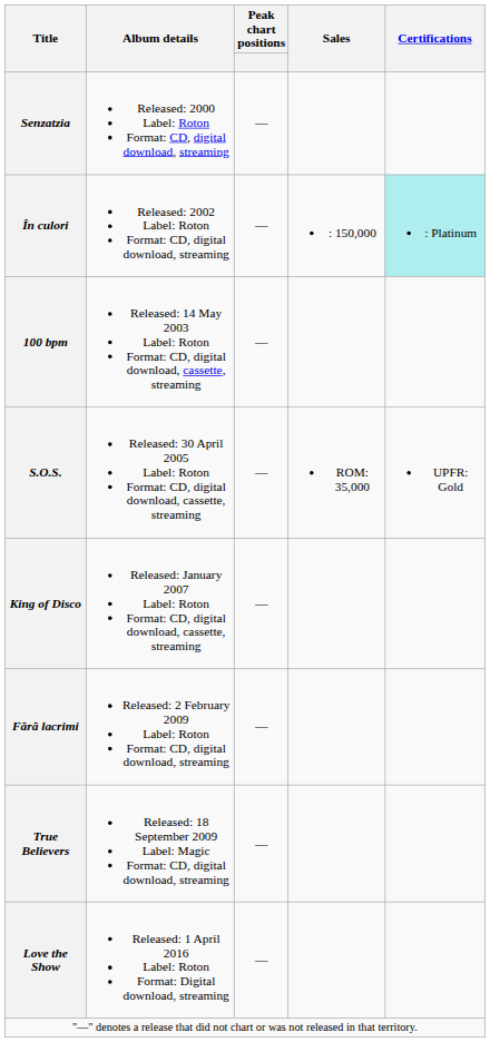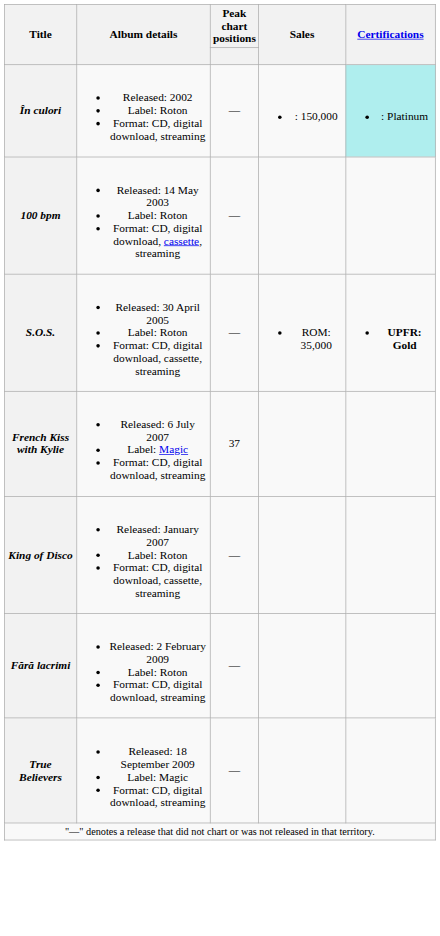 <table class="wikitable plainrowheaders" style="text-align:center;">
 <tr>
 <th scope="col" style="width:10em;" rowspan="2">Title</th>
 <th scope="col" style="width:20em;" rowspan="2">Album details</th>
 <th scope="col" colspan="1">Peak chart positions</th>
 <th scope="col" style="width:10em;" rowspan="2">Sales</th>
 <th scope="col" style="width:10em;" rowspan="2"><a href='#'>Certifications</a></th>
 </tr>
 <tr>
 <th scope="col" style="width:2.5em;font-size:90%;"><a href='#'></a><br></th>
-</tr>
-<tr>
-<th scope="row"><em>Senzatzia</em></th>
-<td><br><ul><li>Released: 2000</li><li>Label: <a href='#'>Roton</a></li><li>Format: <a href='#'>CD</a>, <a href='#'>digital download</a>, <a href='#'>streaming</a></li></ul></td>
-<td>—</td>
-<td></td>
-<td></td>
 </tr>
 <tr>
 <th scope="row"><em>În culori</em></th>
 <td><br><ul><li>Released: 2002</li><li>Label: Roton</li><li>Format: CD, digital download, streaming</li></ul></td>
 <td>—</td>
 <td><br><ul><li>: 150,000</li></ul></td>
 <td style="background: paleturquoise;"><br><ul><li><a href='#'></a>: Platinum</li></ul></td>
 </tr>
 <tr>
 <th scope="row"><em>100 bpm</em></th>
 <td><br><ul><li>Released: 14 May 2003</li><li>Label: Roton</li><li>Format: CD, digital download, <a href='#'>cassette</a>, streaming</li></ul></td>
 <td>—</td>
 <td></td>
 <td></td>
 </tr>
 <tr>
 <th scope="row"><em>S.O.S.</em></th>
 <td><br><ul><li>Released: 30 April 2005</li><li>Label: Roton</li><li>Format: CD, digital download, cassette, streaming</li></ul></td>
 <td>—</td>
 <td><br><ul><li>ROM: 35,000</li></ul></td>
-<td><br><ul><li>UPFR: Gold</li></ul></td>
+<td><strong><br><ul><li>UPFR: Gold</li></ul></strong></td>
+</tr>
+<tr>
+<th scope="row"><em>French Kiss with Kylie</em></th>
+<td><br><ul><li>Released: 6 July 2007</li><li>Label: <a href='#'>Magic</a></li><li>Format: CD, digital download, streaming</li></ul></td>
+<td>37</td>
+<td></td>
+<td></td>
 </tr>
 <tr>
 <th scope="row"><em>King of Disco</em></th>
 <td><br><ul><li>Released: January 2007</li><li>Label: Roton</li><li>Format: CD, digital download, cassette, streaming</li></ul></td>
 <td>—</td>
 <td></td>
 </tr>
 <tr>
 <th scope="row"><em>Fără lacrimi</em></th>
 <td><br><ul><li>Released: 2 February 2009</li><li>Label: Roton</li><li>Format: CD, digital download, streaming</li></ul></td>
 <td>—</td>
 <td></td>
 <td></td>
 </tr>
 <tr>
 <th scope="row"><em>True Believers</em></th>
 <td><br><ul><li>Released: 18 September 2009</li><li>Label: Magic</li><li>Format: CD, digital download, streaming</li></ul></td>
 <td>—</td>
 <td></td>
 <td></td>
 </tr>
 <tr>
-<th scope="row"><em>Love the Show</em></th>
-<td><br><ul><li>Released: 1 April 2016</li><li>Label: Roton</li><li>Format: Digital download, streaming</li></ul></td>
-<td>—</td>
-<td></td>
-<td></td>
-</tr>
-<tr>
 <td colspan="5" style="font-size:90%">"—" denotes a release that did not chart or was not released in that territory.</td>
 </tr>
 </table>
